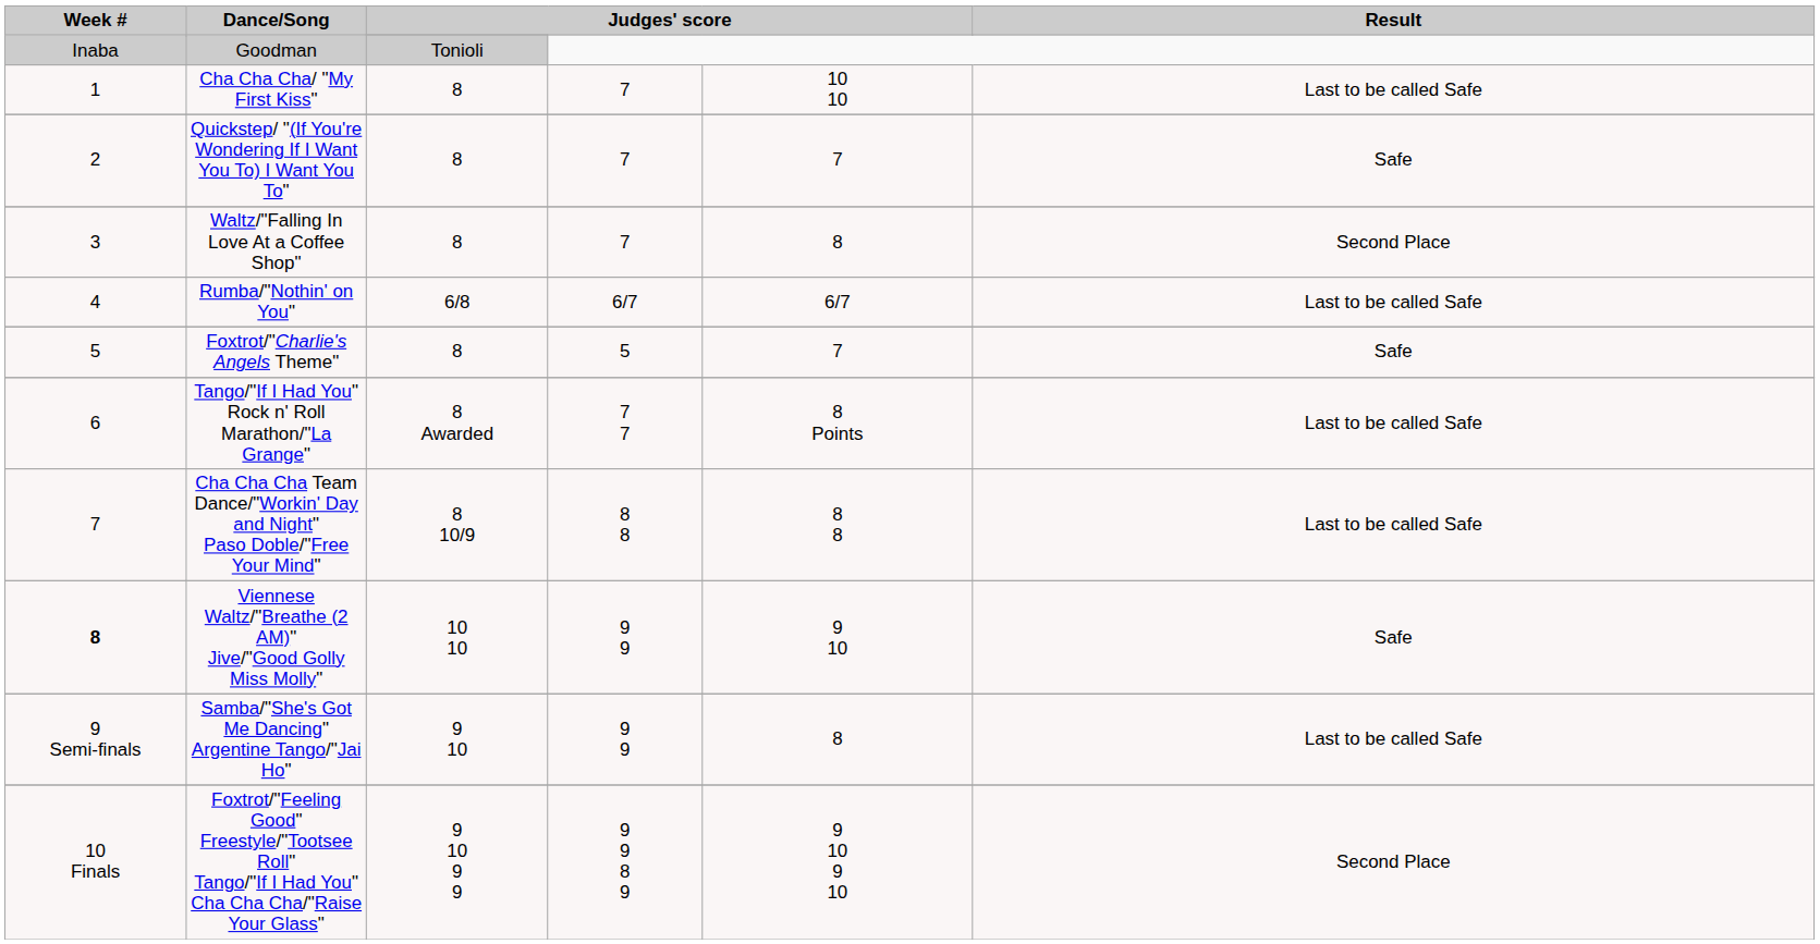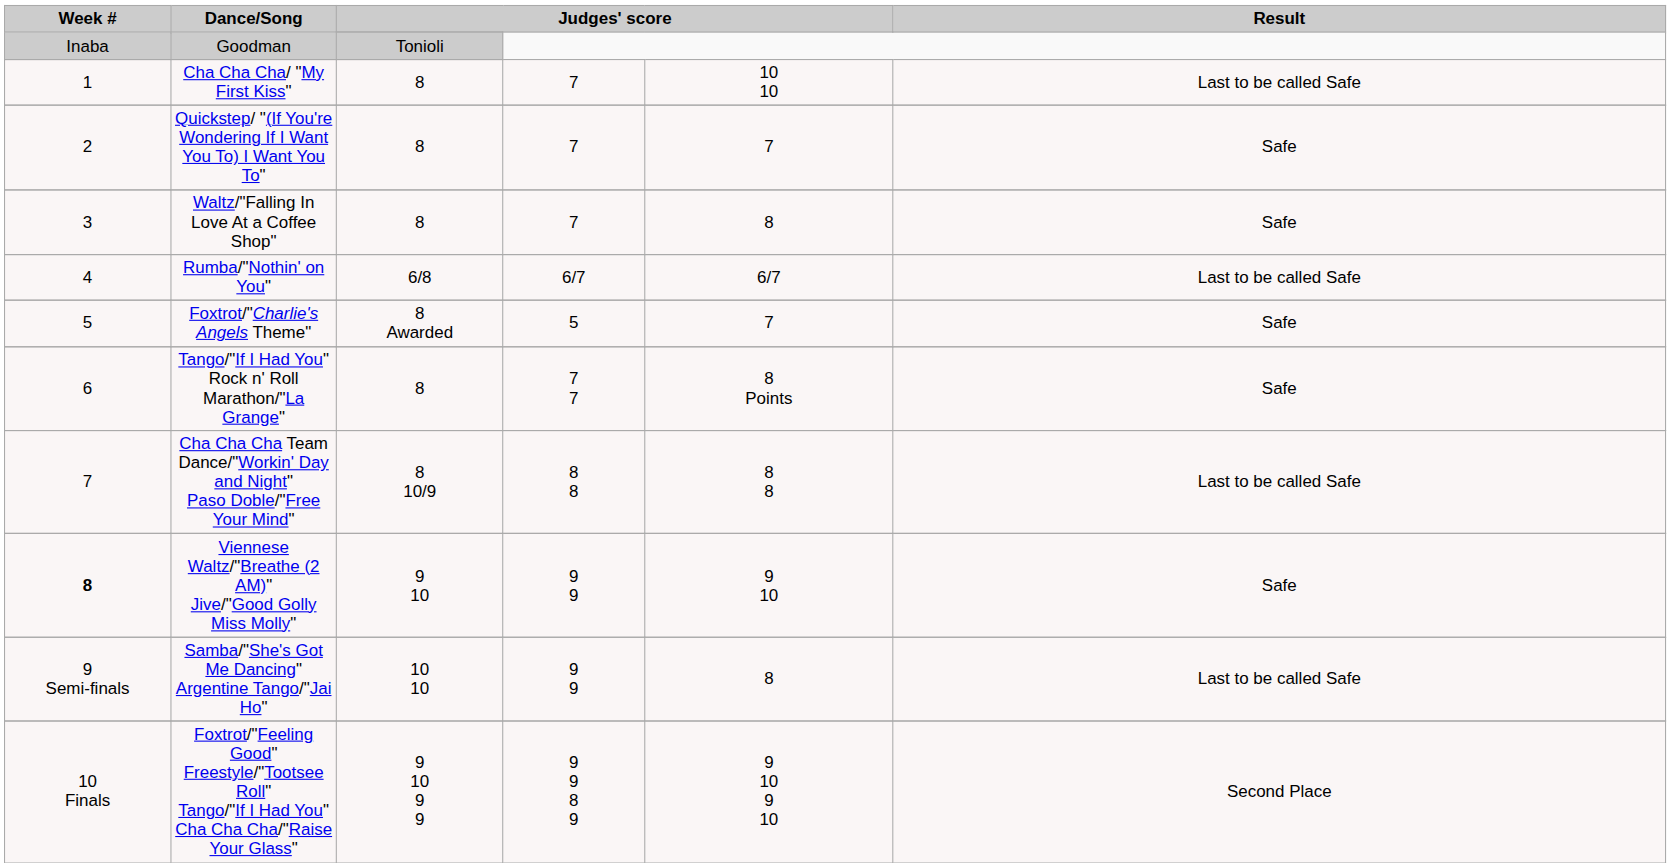 <table class="wikitable" align="left">
 <tr>
 <td rowspan="2" bgcolor="CCCCCC" align="Center"><strong>Week #</strong></td>
 <td rowspan="2" bgcolor="CCCCCC" align="Center"><strong>Dance/Song</strong></td>
 <td colspan="3" bgcolor="CCCCCC" align="Center"><strong>Judges' score</strong></td>
 <td rowspan="2" bgcolor="CCCCCC" align="Center"><strong>Result</strong></td>
 </tr>
 <tr>
 </tr>
 <tr>
 <td bgcolor="CCCCCC" width="10%" align="center">Inaba</td>
 <td bgcolor="CCCCCC" width="10%" align="center">Goodman</td>
 <td bgcolor="CCCCCC" width="10%" align="center">Tonioli</td>
 </tr>
 <tr>
 </tr>
 <tr>
 <td align="center" bgcolor="FAF6F6">1</td>
 <td align="center" bgcolor="FAF6F6"><a href='#'>Cha Cha Cha</a>/ "<a href='#'>My First Kiss</a>"</td>
 <td align="center" bgcolor="FAF6F6">8</td>
 <td align="center" bgcolor="FAF6F6">7</td>
 <td align="center" bgcolor="FAF6F6">10<br>10</td>
 <td align="center" bgcolor="FAF6F6">Last to be called Safe</td>
 </tr>
 <tr>
 </tr>
 <tr>
 <td align="center" bgcolor="FAF6F6">2</td>
 <td align="center" bgcolor="FAF6F6"><a href='#'>Quickstep</a>/ "<a href='#'>(If You're Wondering If I Want You To) I Want You To</a>"</td>
 <td align="center" bgcolor="FAF6F6">8</td>
 <td align="center" bgcolor="FAF6F6">7</td>
 <td align="center" bgcolor="FAF6F6">7</td>
 <td align="center" bgcolor="FAF6F6">Safe</td>
 </tr>
 <tr>
 </tr>
 <tr>
 <td align="center" bgcolor="FAF6F6">3</td>
 <td align="center" bgcolor="FAF6F6"><a href='#'>Waltz</a>/"Falling In Love At a Coffee Shop"</td>
 <td align="center" bgcolor="FAF6F6">8</td>
 <td align="center" bgcolor="FAF6F6">7</td>
 <td align="center" bgcolor="FAF6F6">8</td>
-<td align="center" bgcolor="FAF6F6">Second Place</td>
+<td align="center" bgcolor="FAF6F6">Safe</td>
 </tr>
 <tr>
 </tr>
 <tr>
 <td align="center" bgcolor="FAF6F6">4</td>
 <td align="center" bgcolor="FAF6F6"><a href='#'>Rumba</a>/"<a href='#'>Nothin' on You</a>"</td>
 <td align="center" bgcolor="FAF6F6">6/8</td>
 <td align="center" bgcolor="FAF6F6">6/7</td>
 <td align="center" bgcolor="FAF6F6">6/7</td>
 <td align="center" bgcolor="FAF6F6">Last to be called Safe</td>
 </tr>
 <tr>
 </tr>
 <tr>
 <td align="center" bgcolor="FAF6F6">5</td>
 <td align="center" bgcolor="FAF6F6"><a href='#'>Foxtrot</a>/"<em><a href='#'>Charlie's Angels</a></em> Theme"</td>
-<td align="center" bgcolor="FAF6F6">8</td>
+<td align="center" bgcolor="FAF6F6">8<br>Awarded</td>
 <td align="center" bgcolor="FAF6F6">5</td>
 <td align="center" bgcolor="FAF6F6">7</td>
 <td align="center" bgcolor="FAF6F6">Safe</td>
 </tr>
 <tr>
 </tr>
 <tr>
 <td align="center" bgcolor="FAF6F6">6</td>
 <td align="center" bgcolor="FAF6F6"><a href='#'>Tango</a>/"<a href='#'>If I Had You</a>"<br>Rock n' Roll Marathon/"<a href='#'>La Grange</a>"</td>
-<td align="center" bgcolor="FAF6F6">8<br>Awarded</td>
+<td align="center" bgcolor="FAF6F6">8</td>
 <td align="center" bgcolor="FAF6F6">7<br>7</td>
 <td align="center" bgcolor="FAF6F6">8<br>Points</td>
-<td align="center" bgcolor="FAF6F6">Last to be called Safe</td>
+<td align="center" bgcolor="FAF6F6">Safe</td>
 </tr>
 <tr>
 </tr>
 <tr>
 <td align="center" bgcolor="FAF6F6">7</td>
 <td align="center" bgcolor="FAF6F6"><a href='#'>Cha Cha Cha</a> Team Dance/"<a href='#'>Workin' Day and Night</a>"<br><a href='#'>Paso Doble</a>/"<a href='#'>Free Your Mind</a>"</td>
 <td align="center" bgcolor="FAF6F6">8<br>10/9</td>
 <td align="center" bgcolor="FAF6F6">8<br>8</td>
 <td align="center" bgcolor="FAF6F6">8<br>8</td>
 <td align="center" bgcolor="FAF6F6">Last to be called Safe</td>
 </tr>
 <tr>
 </tr>
 <tr>
 <td align="center" bgcolor="FAF6F6"><strong>8</strong></td>
 <td align="center" bgcolor="FAF6F6"><a href='#'>Viennese Waltz</a>/"<a href='#'>Breathe (2 AM)</a>"<br><a href='#'>Jive</a>/"<a href='#'>Good Golly Miss Molly</a>"</td>
-<td align="center" bgcolor="FAF6F6">10<br>10</td>
+<td align="center" bgcolor="FAF6F6">9<br>10</td>
 <td align="center" bgcolor="FAF6F6">9<br>9</td>
 <td align="center" bgcolor="FAF6F6">9<br>10</td>
 <td align="center" bgcolor="FAF6F6">Safe</td>
 </tr>
 <tr>
 </tr>
 <tr>
 <td align="center" bgcolor="FAF6F6">9<br>Semi-finals</td>
 <td align="center" bgcolor="FAF6F6"><a href='#'>Samba</a>/"<a href='#'>She's Got Me Dancing</a>"<br><a href='#'>Argentine Tango</a>/"<a href='#'>Jai Ho</a>"</td>
-<td align="center" bgcolor="FAF6F6">9<br>10</td>
+<td align="center" bgcolor="FAF6F6">10<br>10</td>
 <td align="center" bgcolor="FAF6F6">9<br>9</td>
 <td align="center" bgcolor="FAF6F6">8</td>
 <td align="center" bgcolor="FAF6F6">Last to be called Safe</td>
 </tr>
 <tr>
 </tr>
 <tr>
 <td align="center" bgcolor="FAF6F6">10<br>Finals</td>
 <td align="center" bgcolor="FAF6F6"><a href='#'>Foxtrot</a>/"<a href='#'>Feeling Good</a>"<br><a href='#'>Freestyle</a>/"<a href='#'>Tootsee Roll</a>"<br><a href='#'>Tango</a>/"<a href='#'>If I Had You</a>"<br><a href='#'>Cha Cha Cha</a>/"<a href='#'>Raise Your Glass</a>"</td>
 <td align="center" bgcolor="FAF6F6">9<br>10<br>9<br>9</td>
 <td align="center" bgcolor="FAF6F6">9<br>9<br>8<br>9</td>
 <td align="center" bgcolor="FAF6F6">9<br>10<br>9<br>10</td>
 <td align="center" bgcolor="FAF6F6">Second Place</td>
 </tr>
 </table>
